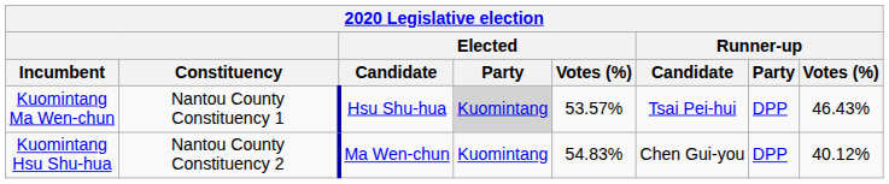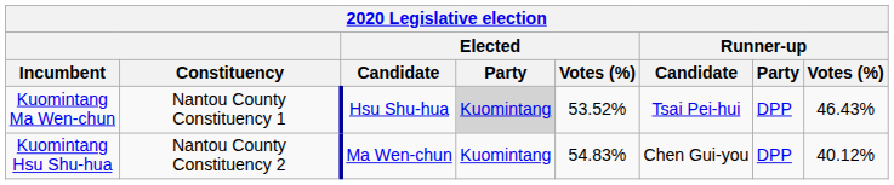 <table class="wikitable collapsible sortable" style="text-align:center">
 <tr>
 <th colspan=8><a href='#'>2020 Legislative election</a></th>
 </tr>
 <tr>
 <th colspan=2> </th>
 <th colspan=3>Elected</th>
 <th colspan=3>Runner-up</th>
 </tr>
 <tr>
 <th>Incumbent</th>
 <th style="width:200px;">Constituency</th>
 <th>Candidate</th>
 <th>Party</th>
 <th>Votes (%)</th>
 <th>Candidate</th>
 <th>Party</th>
 <th>Votes (%)</th>
 </tr>
 <tr>
 <td><a href='#'>Kuomintang</a><br><a href='#'>Ma Wen-chun</a></td>
 <td align="center" style="border-right:4px solid #000099;">Nantou County Constituency 1</td>
 <td><a href='#'>Hsu Shu-hua</a></td>
 <td align="left" style="background: lightgrey;"><a href='#'>Kuomintang</a></td>
-<td>53.57%</td>
+<td>53.52%</td>
 <td><a href='#'>Tsai Pei-hui</a></td>
 <td align="left"><a href='#'>DPP</a></td>
 <td>46.43%</td>
 </tr>
 <tr>
 <td><a href='#'>Kuomintang</a><br><a href='#'>Hsu Shu-hua</a></td>
 <td align="center" style="border-right:4px solid #000099;">Nantou County Constituency 2</td>
 <td><a href='#'>Ma Wen-chun</a></td>
 <td align="left"><a href='#'>Kuomintang</a></td>
 <td>54.83%</td>
 <td>Chen Gui-you</td>
 <td align="left"><a href='#'>DPP</a></td>
 <td>40.12%</td>
 </tr>
 </table>
